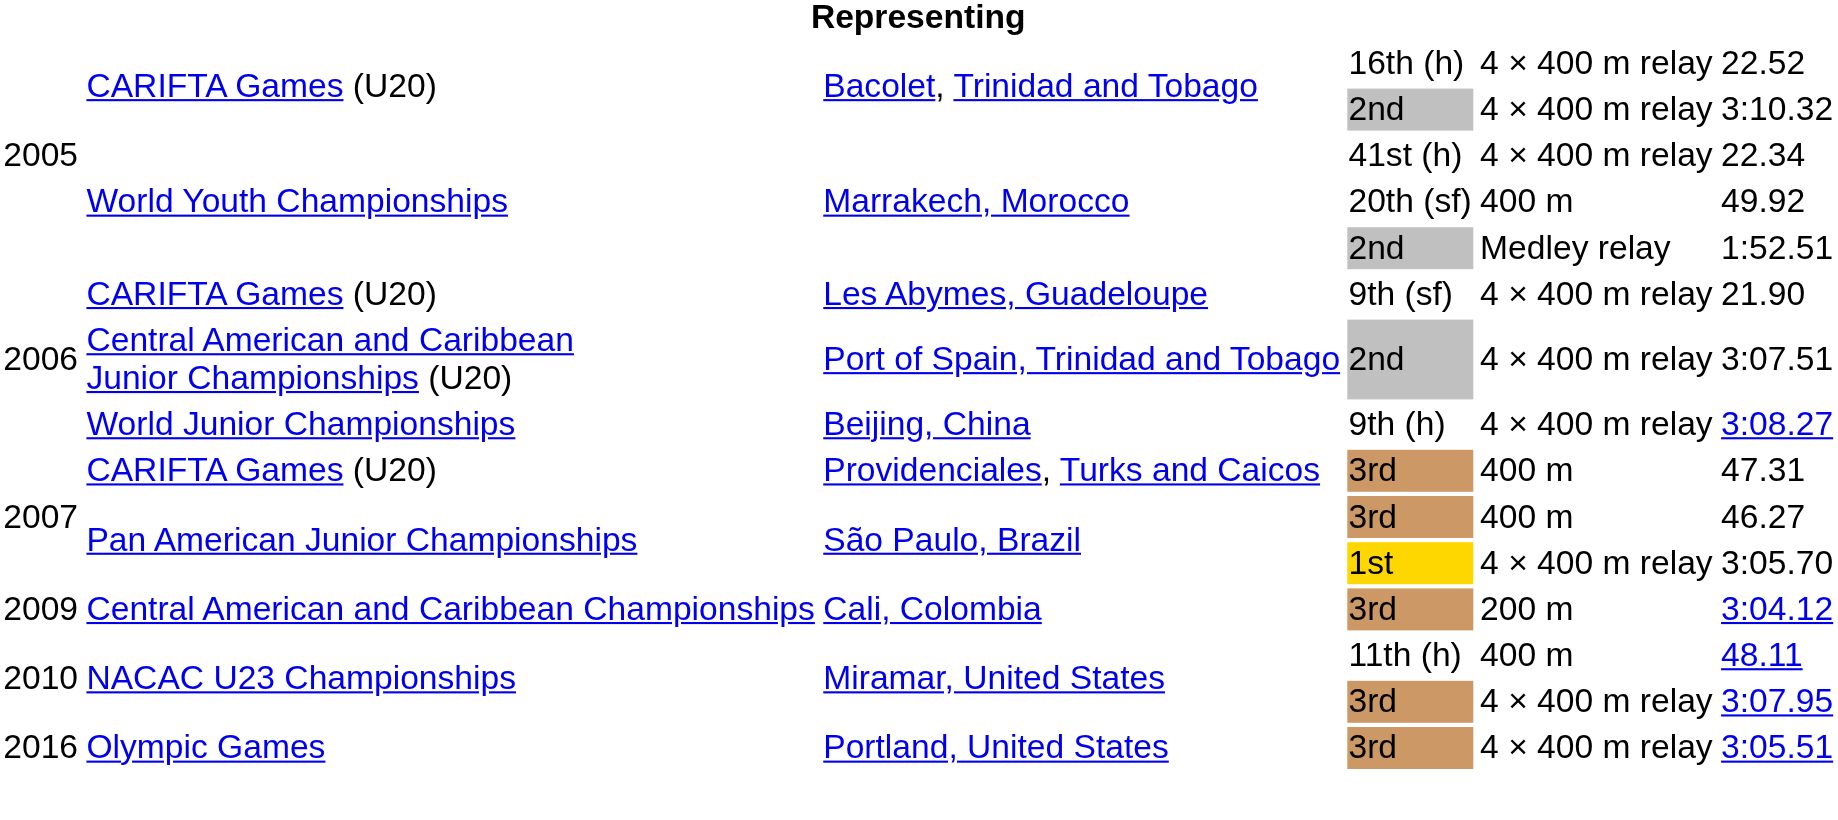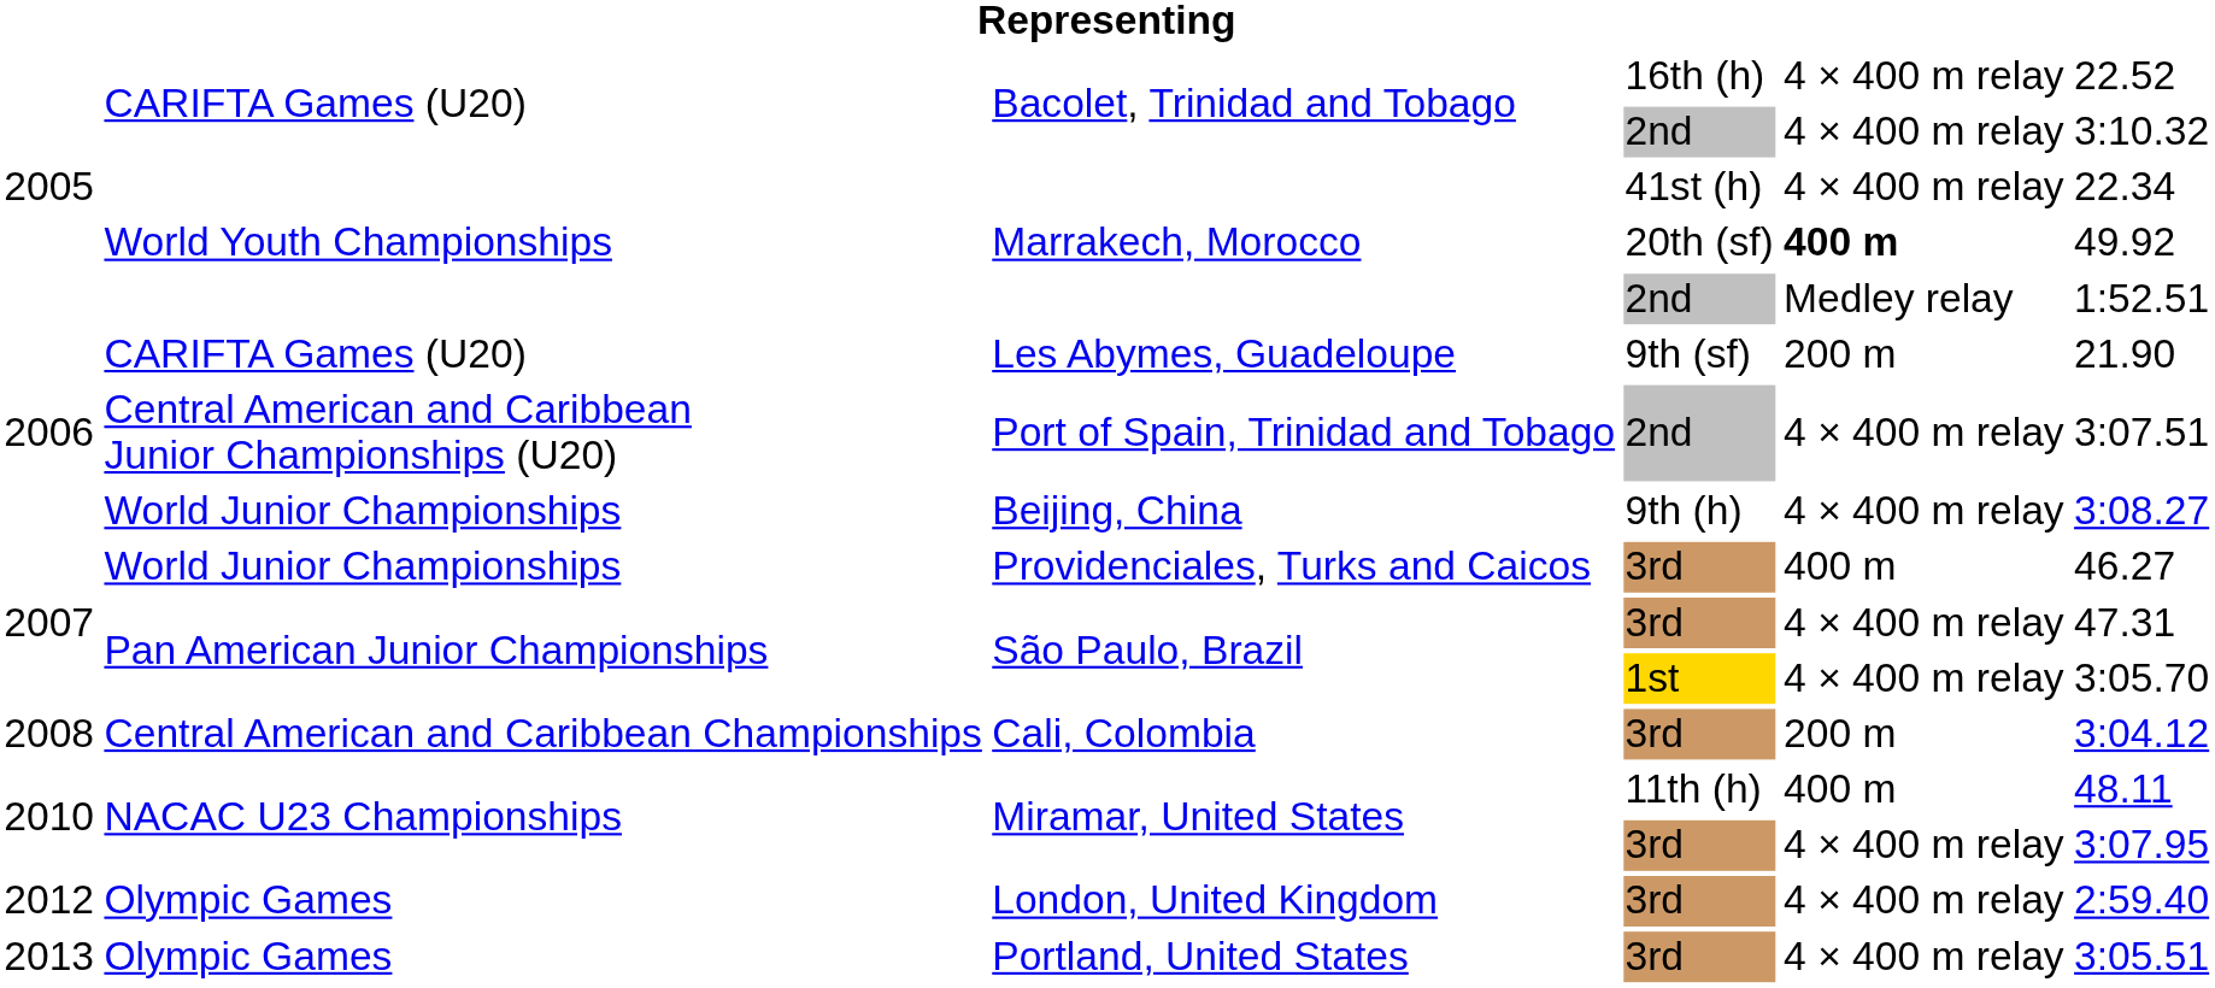 <table>
 <tr>
 <th colspan="6">Representing </th>
 </tr>
 <tr>
 <td rowspan=5>2005</td>
 <td rowspan=2><a href='#'>CARIFTA Games</a> (U20)</td>
 <td rowspan=2><a href='#'>Bacolet</a>, <a href='#'>Trinidad and Tobago</a></td>
 <td>16th (h)</td>
 <td>4 × 400 m relay</td>
 <td>22.52</td>
 </tr>
 <tr>
 <td bgcolor=silver>2nd</td>
 <td>4 × 400 m relay</td>
 <td>3:10.32</td>
 </tr>
 <tr>
 <td rowspan=3><a href='#'>World Youth Championships</a></td>
 <td rowspan=3><a href='#'>Marrakech, Morocco</a></td>
 <td>41st (h)</td>
 <td>4 × 400 m relay</td>
 <td>22.34</td>
 </tr>
 <tr>
 <td>20th (sf)</td>
-<td>400 m</td>
+<td><strong>400 m</strong></td>
 <td>49.92</td>
 </tr>
 <tr>
 <td bgcolor=silver>2nd</td>
 <td>Medley relay</td>
 <td>1:52.51</td>
 </tr>
 <tr>
 <td rowspan=3>2006</td>
 <td><a href='#'>CARIFTA Games</a> (U20)</td>
 <td><a href='#'>Les Abymes, Guadeloupe</a></td>
 <td>9th (sf)</td>
-<td>4 × 400 m relay</td>
+<td>200 m</td>
 <td>21.90</td>
 </tr>
 <tr>
 <td><a href='#'>Central American and Caribbean<br>Junior Championships</a> (U20)</td>
 <td><a href='#'>Port of Spain, Trinidad and Tobago</a></td>
 <td bgcolor=silver>2nd</td>
 <td>4 × 400 m relay</td>
 <td>3:07.51</td>
 </tr>
 <tr>
 <td><a href='#'>World Junior Championships</a></td>
 <td><a href='#'>Beijing, China</a></td>
 <td>9th (h)</td>
 <td>4 × 400 m relay</td>
 <td><a href='#'>3:08.27</a></td>
 </tr>
 <tr>
 <td rowspan=3>2007</td>
-<td><a href='#'>CARIFTA Games</a> (U20)</td>
+<td><a href='#'>World Junior Championships</a></td>
 <td><a href='#'>Providenciales</a>, <a href='#'>Turks and Caicos</a></td>
 <td bgcolor=cc9966>3rd</td>
 <td>400 m</td>
-<td>47.31</td>
+<td>46.27</td>
 </tr>
 <tr>
 <td rowspan=2><a href='#'>Pan American Junior Championships</a></td>
 <td rowspan=2><a href='#'>São Paulo, Brazil</a></td>
 <td bgcolor=cc9966>3rd</td>
-<td>400 m</td>
-<td>46.27</td>
+<td>4 × 400 m relay</td>
+<td>47.31</td>
 </tr>
 <tr>
 <td bgcolor=gold>1st</td>
 <td>4 × 400 m relay</td>
 <td>3:05.70</td>
 </tr>
 <tr>
-<td>2009</td>
+<td>2008</td>
 <td><a href='#'>Central American and Caribbean Championships</a></td>
 <td><a href='#'>Cali, Colombia</a></td>
 <td bgcolor=cc9966>3rd</td>
 <td>200 m</td>
 <td><a href='#'>3:04.12</a></td>
 </tr>
 <tr>
 <td rowspan=2>2010</td>
 <td rowspan=2><a href='#'>NACAC U23 Championships</a></td>
 <td rowspan=2><a href='#'>Miramar, United States</a></td>
 <td>11th (h)</td>
 <td>400 m</td>
 <td><a href='#'>48.11</a></td>
 </tr>
 <tr>
 <td bgcolor=cc9966>3rd</td>
 <td>4 × 400 m relay</td>
 <td><a href='#'>3:07.95</a></td>
 </tr>
 <tr>
-<td>2016</td>
+<td>2012</td>
+<td><a href='#'>Olympic Games</a></td>
+<td><a href='#'>London, United Kingdom</a></td>
+<td bgcolor=cc9966>3rd</td>
+<td>4 × 400 m relay</td>
+<td><a href='#'>2:59.40</a></td>
+</tr>
+<tr>
+<td>2013</td>
 <td><a href='#'>Olympic Games</a></td>
 <td><a href='#'>Portland, United States</a></td>
 <td bgcolor=cc9966>3rd</td>
 <td>4 × 400 m relay</td>
 <td><a href='#'>3:05.51</a></td>
 </tr>
 </table>
